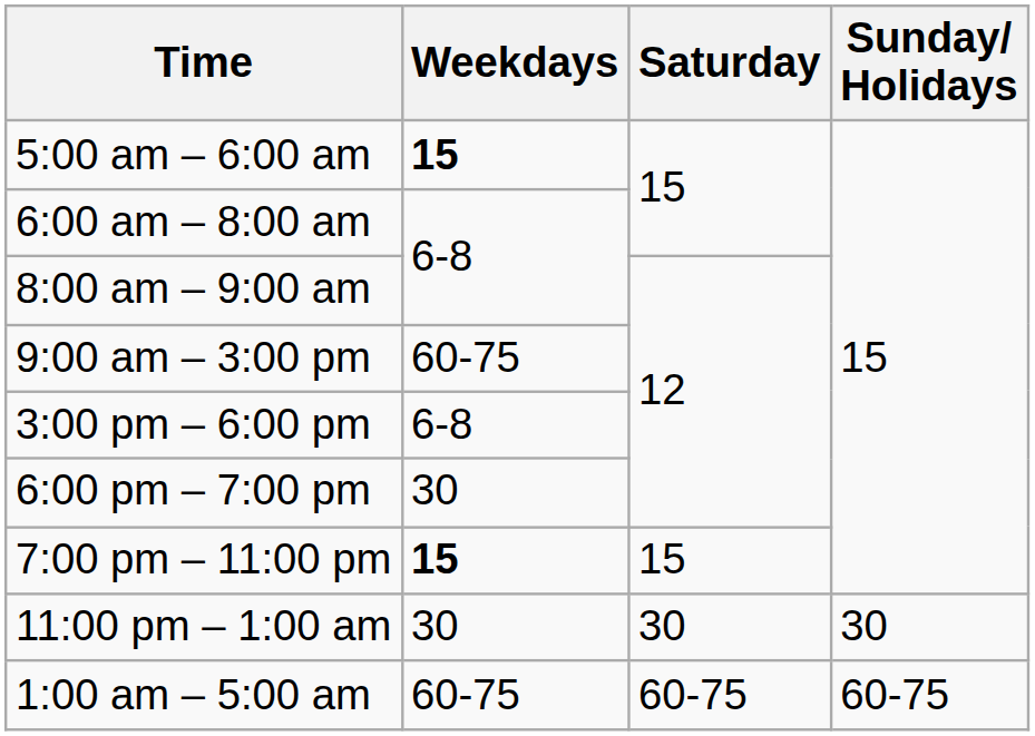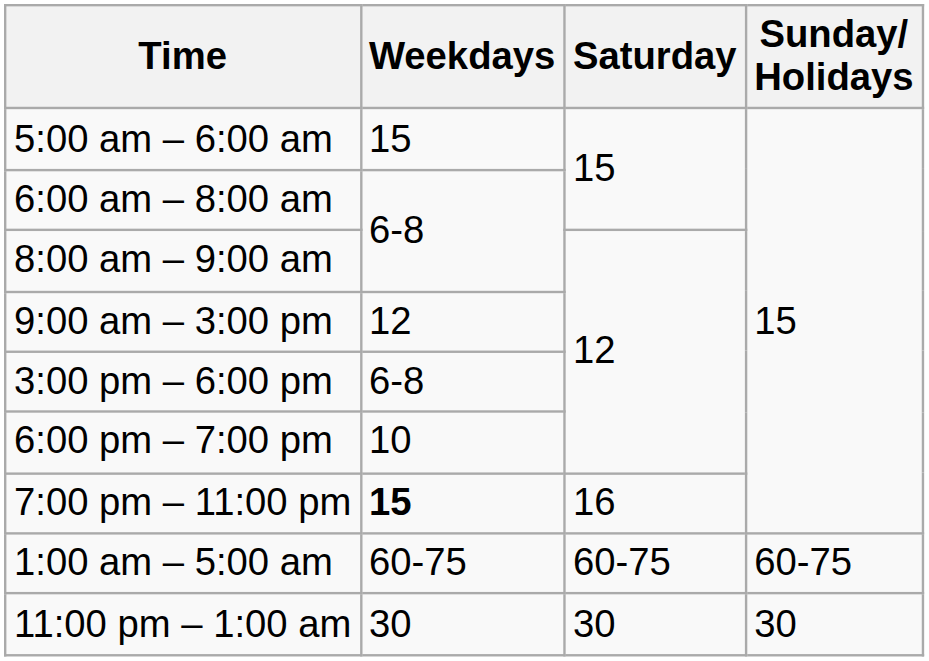 <table class="wikitable">
 <tr>
 <th>Time</th>
 <th>Weekdays</th>
 <th>Saturday</th>
 <th>Sunday/<br>Holidays</th>
 </tr>
 <tr>
 <td>5:00 am – 6:00 am</td>
-<td><strong>15</strong></td>
+<td>15</td>
 <td rowspan=2>15</td>
 <td rowspan=7>15</td>
 </tr>
 <tr>
 <td>6:00 am – 8:00 am</td>
 <td rowspan=2>6-8</td>
 </tr>
 <tr>
 <td>8:00 am – 9:00 am</td>
 <td rowspan=4>12</td>
 </tr>
 <tr>
 <td>9:00 am – 3:00 pm</td>
-<td>60-75</td>
+<td>12</td>
 </tr>
 <tr>
 <td>3:00 pm – 6:00 pm</td>
 <td>6-8</td>
 </tr>
 <tr>
 <td>6:00 pm – 7:00 pm</td>
-<td>30</td>
+<td>10</td>
 </tr>
 <tr>
 <td>7:00 pm – 11:00 pm</td>
 <td><strong>15</strong></td>
-<td>15</td>
+<td>16</td>
+</tr>
+<tr>
+<td>1:00 am – 5:00 am</td>
+<td>60-75</td>
+<td>60-75</td>
+<td>60-75</td>
 </tr>
 <tr>
 <td>11:00 pm – 1:00 am</td>
 <td>30</td>
 <td>30</td>
 <td>30</td>
 </tr>
-<tr>
-<td>1:00 am – 5:00 am</td>
-<td>60-75</td>
-<td>60-75</td>
-<td>60-75</td>
-</tr>
 </table>
